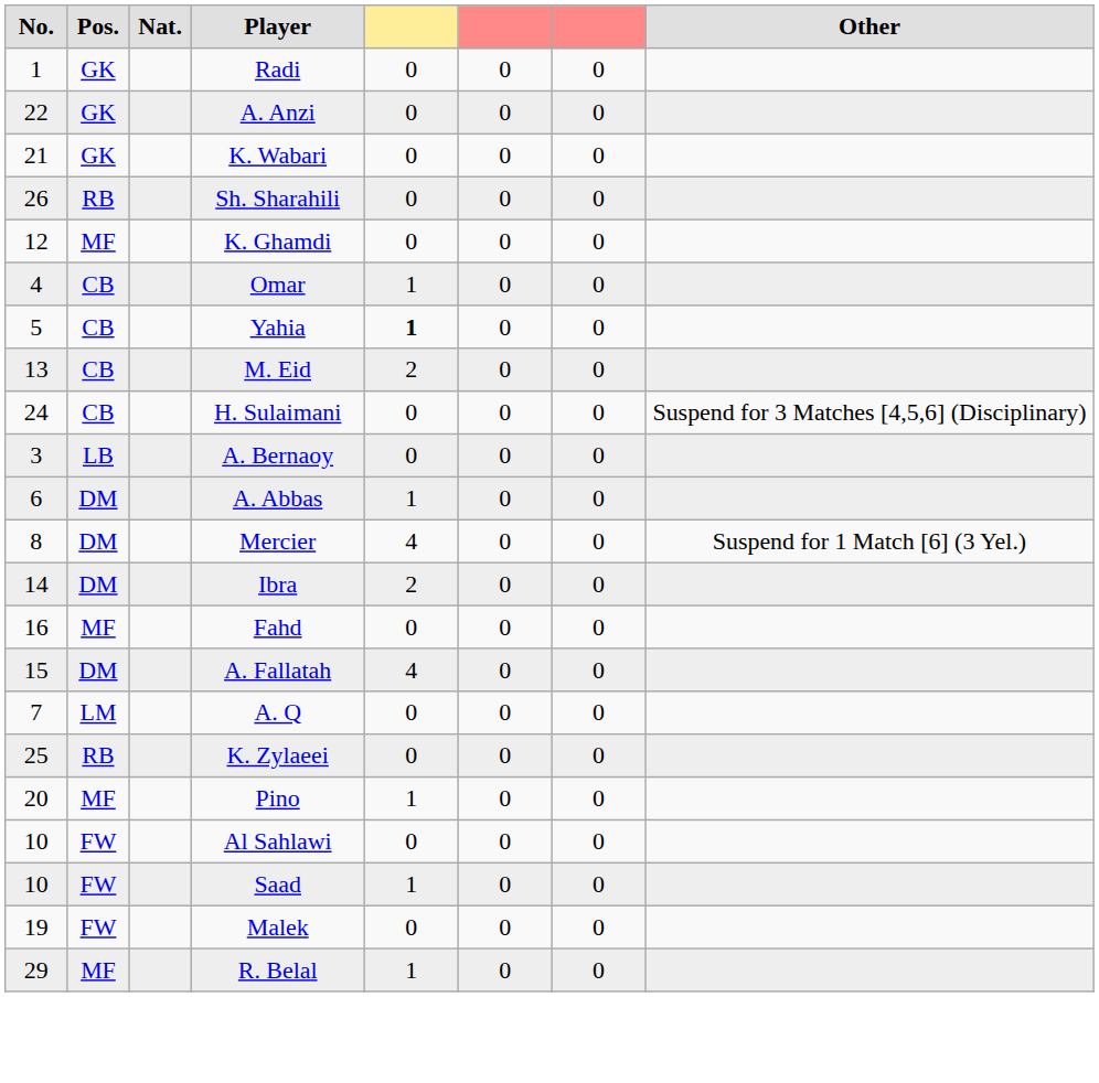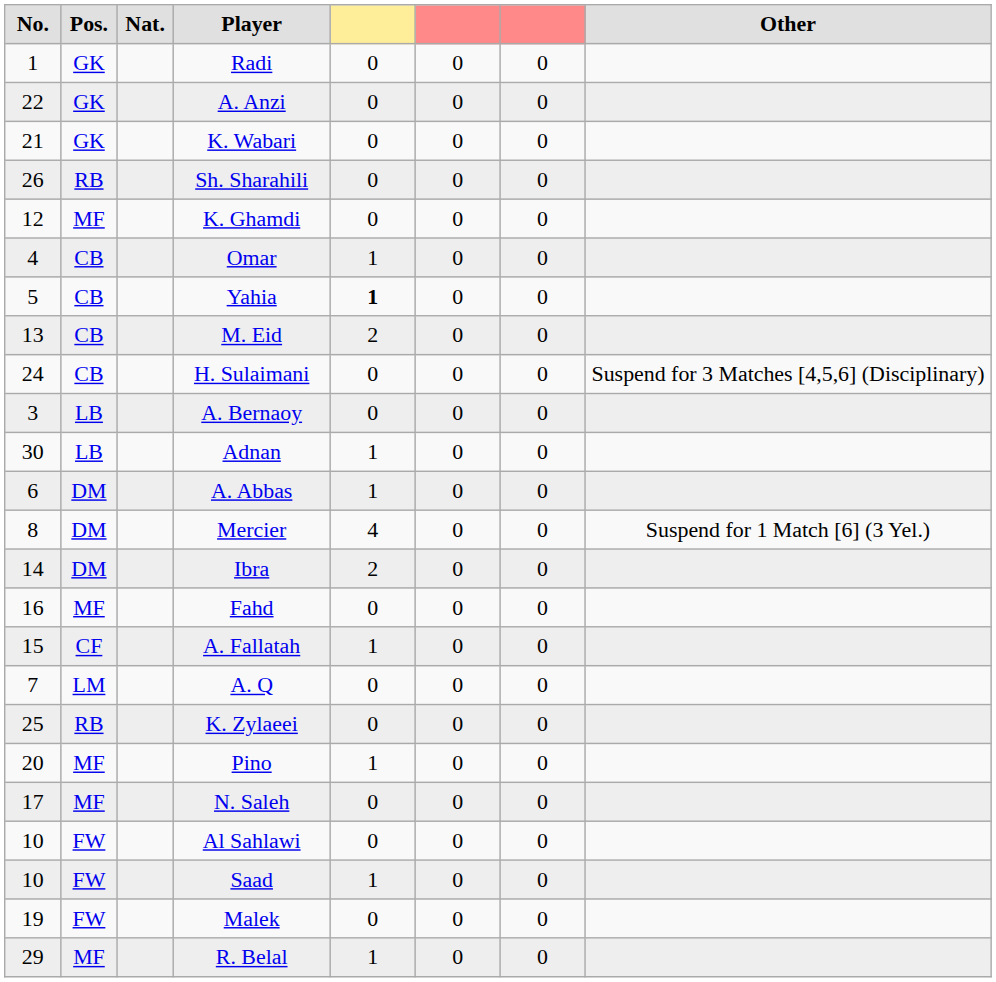 <table class="sortable" border="2" cellpadding="4" cellspacing="0" style="text-align:center; margin: 1em 1em 1em 0; background: #f9f9f9; border: 1px #aaa solid; border-collapse: collapse; font-size: 95%;">
 <tr bgcolor=#E0E0E0>
 <th class="sortable" width="30px">No.</th>
 <th width="30px">Pos.</th>
 <th class="sortable" width="30px">Nat.</th>
 <th width="100px">Player</th>
 <th width="50px" style="background: #FFEE99"></th>
 <th width="50px" style="background: #FF8888"></th>
 <th width="50px" style="background: #FF8888"></th>
 <th align="center">Other</th>
 </tr>
 <tr>
 <td>1</td>
 <td><a href='#'>GK</a></td>
 <td></td>
 <td><a href='#'>Radi</a></td>
 <td>0</td>
 <td>0</td>
 <td>0</td>
 <td></td>
 </tr>
 <tr bgcolor=#EEEEEE>
 <td>22</td>
 <td><a href='#'>GK</a></td>
 <td></td>
 <td><a href='#'>A. Anzi</a></td>
 <td>0</td>
 <td>0</td>
 <td>0</td>
 <td></td>
 </tr>
 <tr>
 <td>21</td>
 <td><a href='#'>GK</a></td>
 <td></td>
 <td><a href='#'>K. Wabari</a></td>
 <td>0</td>
 <td>0</td>
 <td>0</td>
 <td></td>
 </tr>
 <tr bgcolor=#EEEEEE>
 <td>26</td>
 <td><a href='#'>RB</a></td>
 <td></td>
 <td><a href='#'>Sh. Sharahili</a></td>
 <td>0</td>
 <td>0</td>
 <td>0</td>
 <td></td>
 </tr>
 <tr>
 <td>12</td>
 <td><a href='#'>MF</a></td>
 <td></td>
 <td><a href='#'>K. Ghamdi</a></td>
 <td>0</td>
 <td>0</td>
 <td>0</td>
 <td></td>
 </tr>
 <tr bgcolor=#EEEEEE>
 <td>4</td>
 <td><a href='#'>CB</a></td>
 <td></td>
 <td><a href='#'>Omar</a></td>
 <td>1</td>
 <td>0</td>
 <td>0</td>
 <td></td>
 </tr>
 <tr>
 <td>5</td>
 <td><a href='#'>CB</a></td>
 <td></td>
 <td><a href='#'>Yahia</a></td>
 <td><strong>1</strong></td>
 <td>0</td>
 <td>0</td>
 <td></td>
 </tr>
 <tr bgcolor=#EEEEEE>
 <td>13</td>
 <td><a href='#'>CB</a></td>
 <td></td>
 <td><a href='#'>M. Eid</a></td>
 <td>2</td>
 <td>0</td>
 <td>0</td>
 <td></td>
 </tr>
 <tr>
 <td>24</td>
 <td><a href='#'>CB</a></td>
 <td></td>
 <td><a href='#'>H. Sulaimani</a></td>
 <td>0</td>
 <td>0</td>
 <td>0</td>
 <td>Suspend for 3 Matches [4,5,6] (Disciplinary)</td>
 </tr>
 <tr bgcolor=#EEEEEE>
 <td>3</td>
 <td><a href='#'>LB</a></td>
 <td></td>
 <td><a href='#'>A. Bernaoy</a></td>
 <td>0</td>
 <td>0</td>
 <td>0</td>
 <td></td>
 </tr>
+<tr>
+<td>30</td>
+<td><a href='#'>LB</a></td>
+<td></td>
+<td><a href='#'>Adnan</a></td>
+<td>1</td>
+<td>0</td>
+<td>0</td>
+<td></td>
+</tr>
 <tr bgcolor=#EEEEEE>
 <td>6</td>
 <td><a href='#'>DM</a></td>
 <td></td>
 <td><a href='#'>A. Abbas</a></td>
 <td>1</td>
 <td>0</td>
 <td>0</td>
 <td></td>
 </tr>
 <tr>
 <td>8</td>
 <td><a href='#'>DM</a></td>
 <td></td>
 <td><a href='#'>Mercier</a></td>
 <td>4</td>
 <td>0</td>
 <td>0</td>
 <td>Suspend for 1 Match [6] (3 Yel.)</td>
 </tr>
 <tr bgcolor=#EEEEEE>
 <td>14</td>
 <td><a href='#'>DM</a></td>
 <td></td>
 <td><a href='#'>Ibra</a></td>
 <td>2</td>
 <td>0</td>
 <td>0</td>
 <td></td>
 </tr>
 <tr>
 <td>16</td>
 <td><a href='#'>MF</a></td>
 <td></td>
 <td><a href='#'>Fahd</a></td>
 <td>0</td>
 <td>0</td>
 <td>0</td>
 <td></td>
 </tr>
 <tr bgcolor=#EEEEEE>
 <td>15</td>
-<td><a href='#'>DM</a></td>
+<td><a href='#'>CF</a></td>
 <td></td>
 <td><a href='#'>A. Fallatah</a></td>
-<td>4</td>
+<td>1</td>
 <td>0</td>
 <td>0</td>
 <td></td>
 </tr>
 <tr>
 <td>7</td>
 <td><a href='#'>LM</a></td>
 <td></td>
 <td><a href='#'>A. Q</a></td>
 <td>0</td>
 <td>0</td>
 <td>0</td>
 <td></td>
 </tr>
 <tr bgcolor=#EEEEEE>
 <td>25</td>
 <td><a href='#'>RB</a></td>
 <td></td>
 <td><a href='#'>K. Zylaeei</a></td>
 <td>0</td>
 <td>0</td>
 <td>0</td>
 <td></td>
 </tr>
 <tr>
 <td>20</td>
 <td><a href='#'>MF</a></td>
 <td></td>
 <td><a href='#'>Pino</a></td>
 <td>1</td>
+<td>0</td>
+<td>0</td>
+<td></td>
+</tr>
+<tr bgcolor=#EEEEEE>
+<td>17</td>
+<td><a href='#'>MF</a></td>
+<td></td>
+<td><a href='#'>N. Saleh</a></td>
+<td>0</td>
 <td>0</td>
 <td>0</td>
 <td></td>
 </tr>
 <tr>
 <td>10</td>
 <td><a href='#'>FW</a></td>
 <td></td>
 <td><a href='#'>Al Sahlawi</a></td>
 <td>0</td>
 <td>0</td>
 <td>0</td>
 <td></td>
 </tr>
 <tr bgcolor=#EEEEEE>
 <td>10</td>
 <td><a href='#'>FW</a></td>
 <td></td>
 <td><a href='#'>Saad</a></td>
 <td>1</td>
 <td>0</td>
 <td>0</td>
 <td></td>
 </tr>
 <tr>
 <td>19</td>
 <td><a href='#'>FW</a></td>
 <td></td>
 <td><a href='#'>Malek</a></td>
 <td>0</td>
 <td>0</td>
 <td>0</td>
 <td></td>
 </tr>
 <tr bgcolor=#EEEEEE>
 <td>29</td>
 <td><a href='#'>MF</a></td>
 <td></td>
 <td><a href='#'>R. Belal</a></td>
 <td>1</td>
 <td>0</td>
 <td>0</td>
 <td></td>
 </tr>
 </table>
